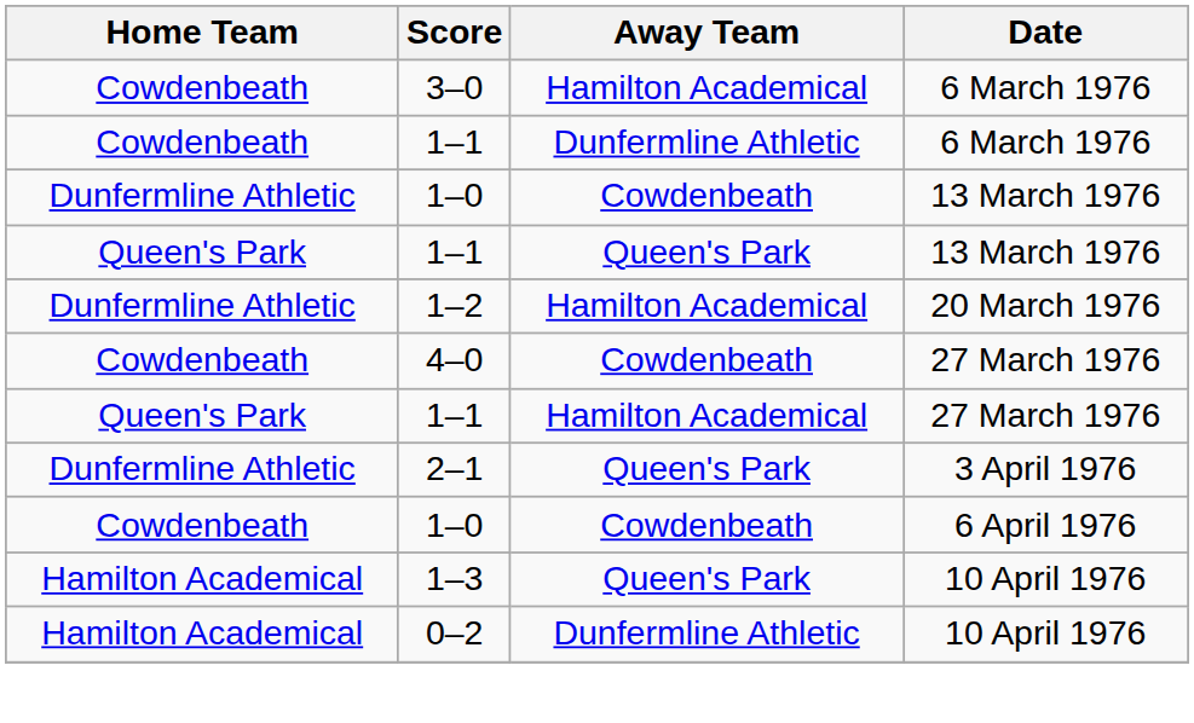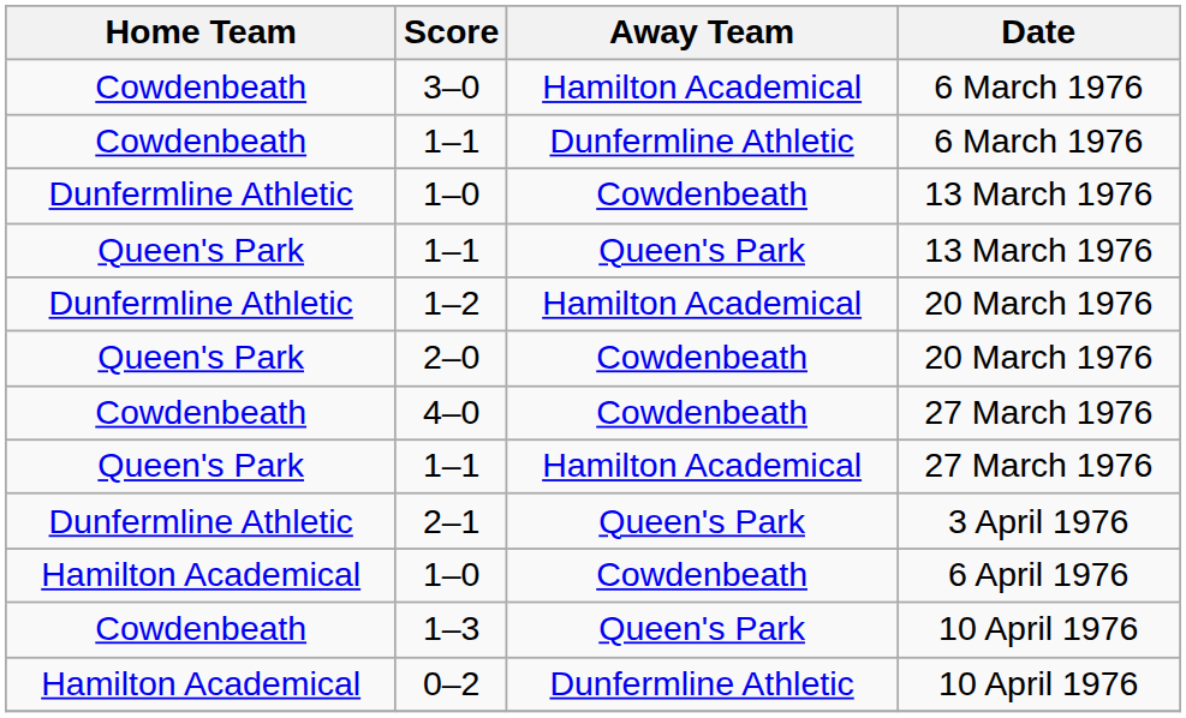 <table class="wikitable" style="text-align:center;">
 <tr>
 <th width=175>Home Team</th>
 <th width=20>Score</th>
 <th width=175>Away Team</th>
 <th width= 125>Date</th>
 </tr>
 <tr>
 <td><a href='#'>Cowdenbeath</a></td>
 <td>3–0</td>
 <td><a href='#'>Hamilton Academical</a></td>
 <td>6 March 1976</td>
 </tr>
 <tr>
 <td><a href='#'>Cowdenbeath</a></td>
 <td>1–1</td>
 <td><a href='#'>Dunfermline Athletic</a></td>
 <td>6 March 1976</td>
 </tr>
 <tr>
 <td><a href='#'>Dunfermline Athletic</a></td>
 <td>1–0</td>
 <td><a href='#'>Cowdenbeath</a></td>
 <td>13 March 1976</td>
 </tr>
 <tr>
 <td><a href='#'>Queen's Park</a></td>
 <td>1–1</td>
 <td><a href='#'>Queen's Park</a></td>
 <td>13 March 1976</td>
 </tr>
 <tr>
 <td><a href='#'>Dunfermline Athletic</a></td>
 <td>1–2</td>
 <td><a href='#'>Hamilton Academical</a></td>
 <td>20 March 1976</td>
 </tr>
 <tr>
+<td><a href='#'>Queen's Park</a></td>
+<td>2–0</td>
+<td><a href='#'>Cowdenbeath</a></td>
+<td>20 March 1976</td>
+</tr>
+<tr>
 <td><a href='#'>Cowdenbeath</a></td>
 <td>4–0</td>
 <td><a href='#'>Cowdenbeath</a></td>
 <td>27 March 1976</td>
 </tr>
 <tr>
 <td><a href='#'>Queen's Park</a></td>
 <td>1–1</td>
 <td><a href='#'>Hamilton Academical</a></td>
 <td>27 March 1976</td>
 </tr>
 <tr>
 <td><a href='#'>Dunfermline Athletic</a></td>
 <td>2–1</td>
 <td><a href='#'>Queen's Park</a></td>
 <td>3 April 1976</td>
 </tr>
 <tr>
-<td><a href='#'>Cowdenbeath</a></td>
+<td><a href='#'>Hamilton Academical</a></td>
 <td>1–0</td>
 <td><a href='#'>Cowdenbeath</a></td>
 <td>6 April 1976</td>
 </tr>
 <tr>
-<td><a href='#'>Hamilton Academical</a></td>
+<td><a href='#'>Cowdenbeath</a></td>
 <td>1–3</td>
 <td><a href='#'>Queen's Park</a></td>
 <td>10 April 1976</td>
 </tr>
 <tr>
 <td><a href='#'>Hamilton Academical</a></td>
 <td>0–2</td>
 <td><a href='#'>Dunfermline Athletic</a></td>
 <td>10 April 1976</td>
 </tr>
 <tr>
 </tr>
 </table>
